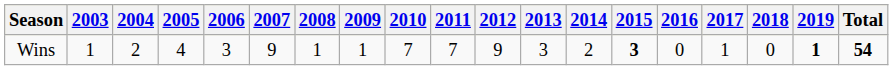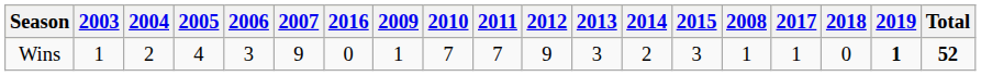 <table class=wikitable style=font-size:96%>
 <tr style=background:#ffc>
 <th>Season</th>
 <th><a href='#'>2003</a></th>
 <th><a href='#'>2004</a></th>
 <th><a href='#'>2005</a></th>
 <th><a href='#'>2006</a></th>
 <th><a href='#'>2007</a></th>
-<th><a href='#'>2008</a></th>
+<th><a href='#'>2016</a></th>
 <th><a href='#'>2009</a></th>
 <th><a href='#'>2010</a></th>
 <th><a href='#'>2011</a></th>
 <th><a href='#'>2012</a></th>
 <th><a href='#'>2013</a></th>
 <th><a href='#'>2014</a></th>
 <th><a href='#'>2015</a></th>
-<th><a href='#'>2016</a></th>
+<th><a href='#'>2008</a></th>
 <th><a href='#'>2017</a></th>
 <th><a href='#'>2018</a></th>
 <th><a href='#'>2019</a></th>
 <th>Total</th>
 </tr>
 <tr align=center>
 <td>Wins</td>
 <td>1</td>
 <td>2</td>
 <td>4</td>
 <td>3</td>
 <td>9</td>
-<td>1</td>
+<td>0</td>
 <td>1</td>
 <td>7</td>
 <td>7</td>
 <td>9</td>
 <td>3</td>
 <td>2</td>
-<td><strong>3</strong></td>
-<td>0</td>
+<td>3</td>
+<td>1</td>
 <td>1</td>
 <td>0</td>
 <td><strong>1</strong></td>
-<td><strong>54</strong></td>
+<td><strong>52</strong></td>
 </tr>
 </table>
